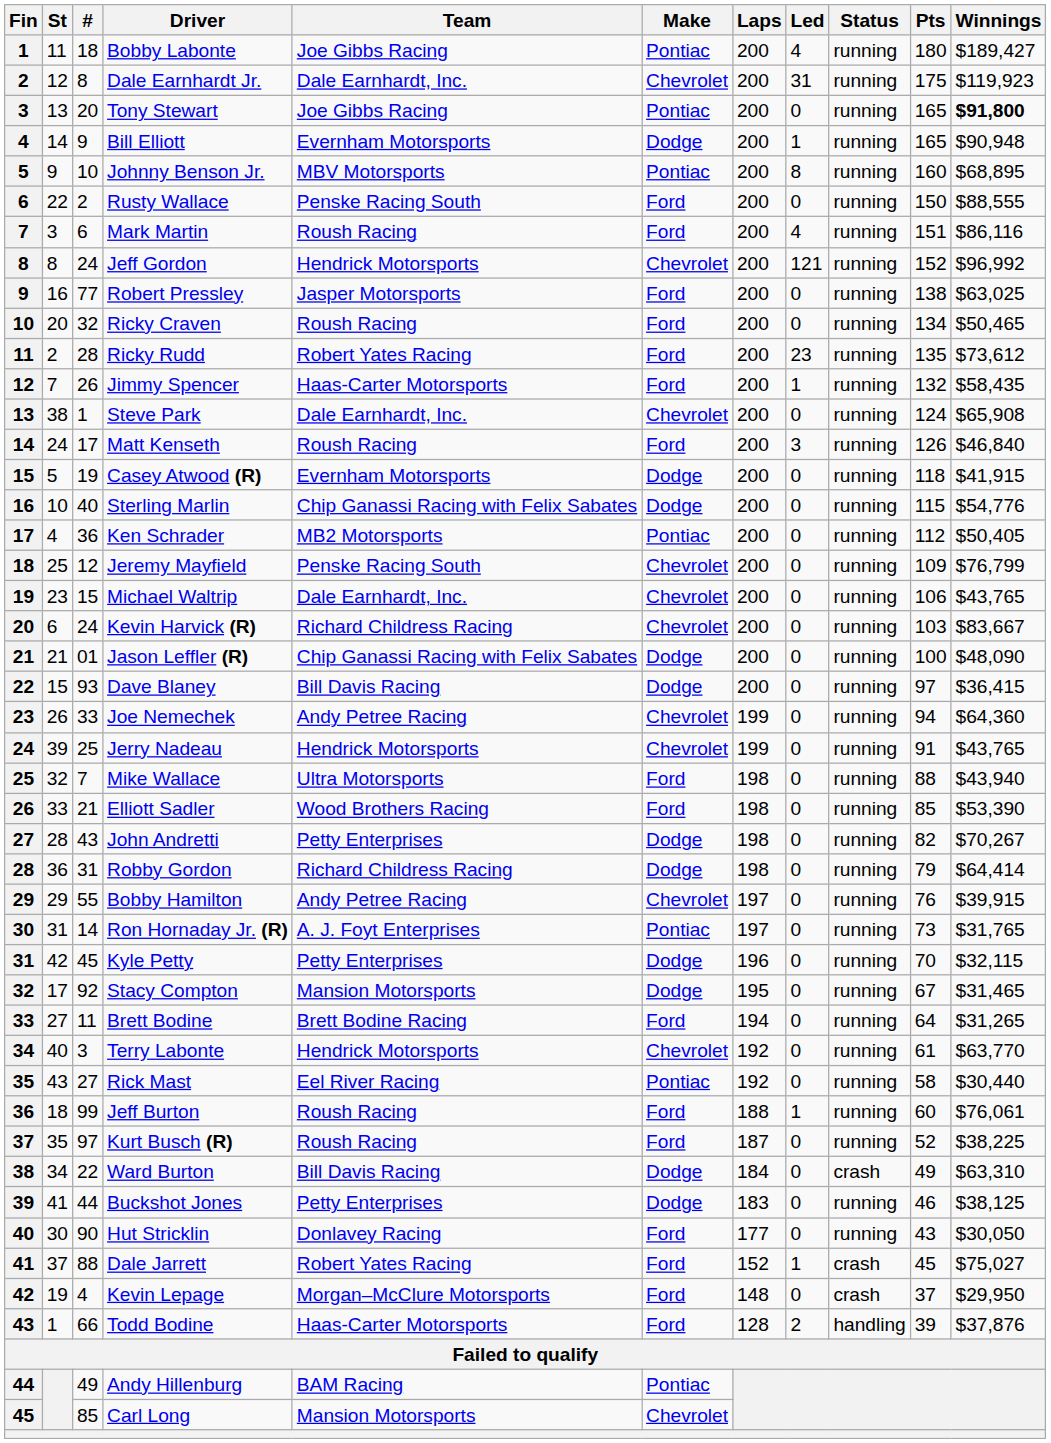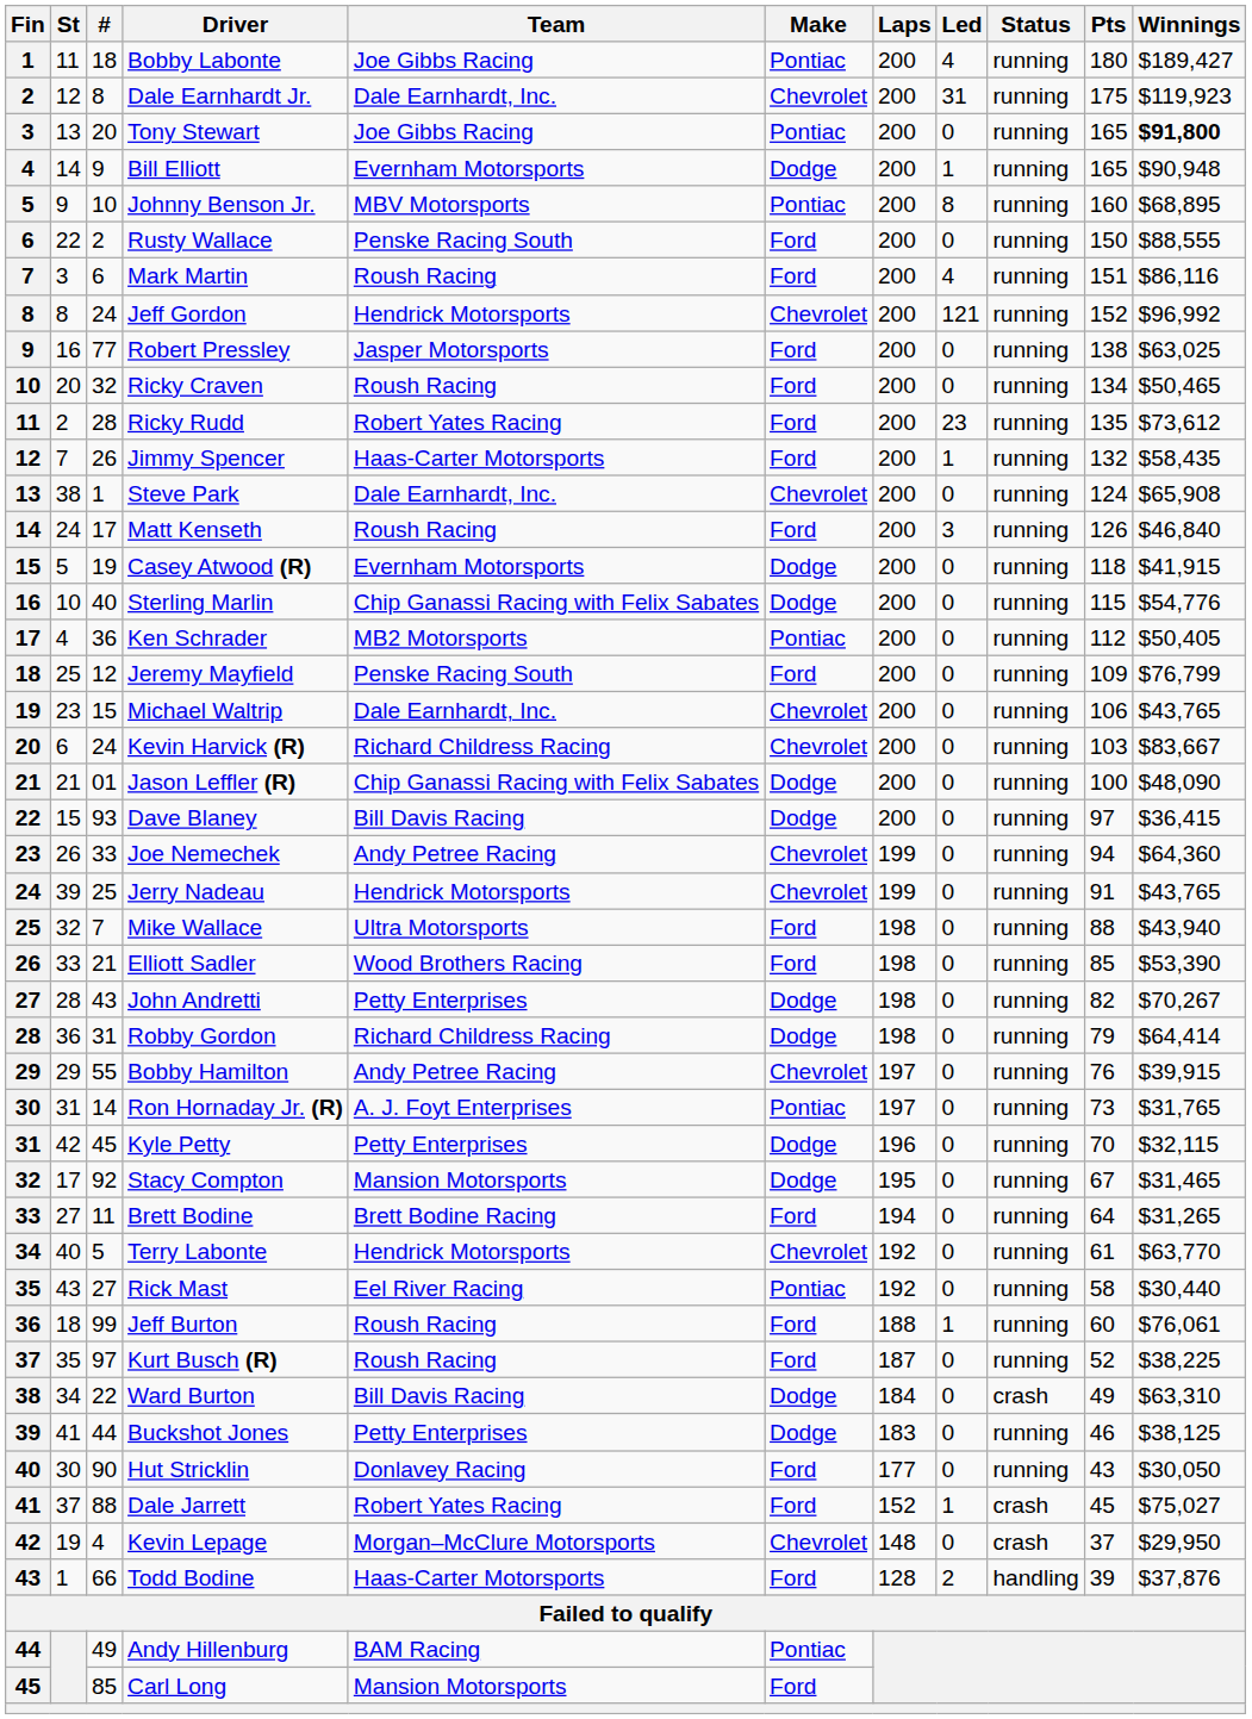 <table class="wikitable" style="font-size:95%">
 <tr>
 <th>Fin</th>
 <th>St</th>
 <th>#</th>
 <th>Driver</th>
 <th>Team</th>
 <th>Make</th>
 <th>Laps</th>
 <th>Led</th>
 <th>Status</th>
 <th>Pts</th>
 <th>Winnings</th>
 </tr>
 <tr>
 <th>1</th>
 <td>11</td>
 <td>18</td>
 <td><a href='#'>Bobby Labonte</a></td>
 <td><a href='#'>Joe Gibbs Racing</a></td>
 <td><a href='#'>Pontiac</a></td>
 <td>200</td>
 <td>4</td>
 <td>running</td>
 <td>180</td>
 <td>$189,427</td>
 </tr>
 <tr>
 <th>2</th>
 <td>12</td>
 <td>8</td>
 <td><a href='#'>Dale Earnhardt Jr.</a></td>
 <td><a href='#'>Dale Earnhardt, Inc.</a></td>
 <td><a href='#'>Chevrolet</a></td>
 <td>200</td>
 <td>31</td>
 <td>running</td>
 <td>175</td>
 <td>$119,923</td>
 </tr>
 <tr>
 <th>3</th>
 <td>13</td>
 <td>20</td>
 <td><a href='#'>Tony Stewart</a></td>
 <td><a href='#'>Joe Gibbs Racing</a></td>
 <td><a href='#'>Pontiac</a></td>
 <td>200</td>
 <td>0</td>
 <td>running</td>
 <td>165</td>
 <td><strong>$91,800</strong></td>
 </tr>
 <tr>
 <th>4</th>
 <td>14</td>
 <td>9</td>
 <td><a href='#'>Bill Elliott</a></td>
 <td><a href='#'>Evernham Motorsports</a></td>
 <td><a href='#'>Dodge</a></td>
 <td>200</td>
 <td>1</td>
 <td>running</td>
 <td>165</td>
 <td>$90,948</td>
 </tr>
 <tr>
 <th>5</th>
 <td>9</td>
 <td>10</td>
 <td><a href='#'>Johnny Benson Jr.</a></td>
 <td><a href='#'>MBV Motorsports</a></td>
 <td><a href='#'>Pontiac</a></td>
 <td>200</td>
 <td>8</td>
 <td>running</td>
 <td>160</td>
 <td>$68,895</td>
 </tr>
 <tr>
 <th>6</th>
 <td>22</td>
 <td>2</td>
 <td><a href='#'>Rusty Wallace</a></td>
 <td><a href='#'>Penske Racing South</a></td>
 <td><a href='#'>Ford</a></td>
 <td>200</td>
 <td>0</td>
 <td>running</td>
 <td>150</td>
 <td>$88,555</td>
 </tr>
 <tr>
 <th>7</th>
 <td>3</td>
 <td>6</td>
 <td><a href='#'>Mark Martin</a></td>
 <td><a href='#'>Roush Racing</a></td>
 <td><a href='#'>Ford</a></td>
 <td>200</td>
 <td>4</td>
 <td>running</td>
 <td>151</td>
 <td>$86,116</td>
 </tr>
 <tr>
 <th>8</th>
 <td>8</td>
 <td>24</td>
 <td><a href='#'>Jeff Gordon</a></td>
 <td><a href='#'>Hendrick Motorsports</a></td>
 <td><a href='#'>Chevrolet</a></td>
 <td>200</td>
 <td>121</td>
 <td>running</td>
 <td>152</td>
 <td>$96,992</td>
 </tr>
 <tr>
 <th>9</th>
 <td>16</td>
 <td>77</td>
 <td><a href='#'>Robert Pressley</a></td>
 <td><a href='#'>Jasper Motorsports</a></td>
 <td><a href='#'>Ford</a></td>
 <td>200</td>
 <td>0</td>
 <td>running</td>
 <td>138</td>
 <td>$63,025</td>
 </tr>
 <tr>
 <th>10</th>
 <td>20</td>
 <td>32</td>
 <td><a href='#'>Ricky Craven</a></td>
 <td><a href='#'>Roush Racing</a></td>
 <td><a href='#'>Ford</a></td>
 <td>200</td>
 <td>0</td>
 <td>running</td>
 <td>134</td>
 <td>$50,465</td>
 </tr>
 <tr>
 <th>11</th>
 <td>2</td>
 <td>28</td>
 <td><a href='#'>Ricky Rudd</a></td>
 <td><a href='#'>Robert Yates Racing</a></td>
 <td><a href='#'>Ford</a></td>
 <td>200</td>
 <td>23</td>
 <td>running</td>
 <td>135</td>
 <td>$73,612</td>
 </tr>
 <tr>
 <th>12</th>
 <td>7</td>
 <td>26</td>
 <td><a href='#'>Jimmy Spencer</a></td>
 <td><a href='#'>Haas-Carter Motorsports</a></td>
 <td><a href='#'>Ford</a></td>
 <td>200</td>
 <td>1</td>
 <td>running</td>
 <td>132</td>
 <td>$58,435</td>
 </tr>
 <tr>
 <th>13</th>
 <td>38</td>
 <td>1</td>
 <td><a href='#'>Steve Park</a></td>
 <td><a href='#'>Dale Earnhardt, Inc.</a></td>
 <td><a href='#'>Chevrolet</a></td>
 <td>200</td>
 <td>0</td>
 <td>running</td>
 <td>124</td>
 <td>$65,908</td>
 </tr>
 <tr>
 <th>14</th>
 <td>24</td>
 <td>17</td>
 <td><a href='#'>Matt Kenseth</a></td>
 <td><a href='#'>Roush Racing</a></td>
 <td><a href='#'>Ford</a></td>
 <td>200</td>
 <td>3</td>
 <td>running</td>
 <td>126</td>
 <td>$46,840</td>
 </tr>
 <tr>
 <th>15</th>
 <td>5</td>
 <td>19</td>
 <td><a href='#'>Casey Atwood</a> <strong>(R)</strong></td>
 <td><a href='#'>Evernham Motorsports</a></td>
 <td><a href='#'>Dodge</a></td>
 <td>200</td>
 <td>0</td>
 <td>running</td>
 <td>118</td>
 <td>$41,915</td>
 </tr>
 <tr>
 <th>16</th>
 <td>10</td>
 <td>40</td>
 <td><a href='#'>Sterling Marlin</a></td>
 <td><a href='#'>Chip Ganassi Racing with Felix Sabates</a></td>
 <td><a href='#'>Dodge</a></td>
 <td>200</td>
 <td>0</td>
 <td>running</td>
 <td>115</td>
 <td>$54,776</td>
 </tr>
 <tr>
 <th>17</th>
 <td>4</td>
 <td>36</td>
 <td><a href='#'>Ken Schrader</a></td>
 <td><a href='#'>MB2 Motorsports</a></td>
 <td><a href='#'>Pontiac</a></td>
 <td>200</td>
 <td>0</td>
 <td>running</td>
 <td>112</td>
 <td>$50,405</td>
 </tr>
 <tr>
 <th>18</th>
 <td>25</td>
 <td>12</td>
 <td><a href='#'>Jeremy Mayfield</a></td>
 <td><a href='#'>Penske Racing South</a></td>
-<td><a href='#'>Chevrolet</a></td>
+<td><a href='#'>Ford</a></td>
 <td>200</td>
 <td>0</td>
 <td>running</td>
 <td>109</td>
 <td>$76,799</td>
 </tr>
 <tr>
 <th>19</th>
 <td>23</td>
 <td>15</td>
 <td><a href='#'>Michael Waltrip</a></td>
 <td><a href='#'>Dale Earnhardt, Inc.</a></td>
 <td><a href='#'>Chevrolet</a></td>
 <td>200</td>
 <td>0</td>
 <td>running</td>
 <td>106</td>
 <td>$43,765</td>
 </tr>
 <tr>
 <th>20</th>
 <td>6</td>
 <td>24</td>
 <td><a href='#'>Kevin Harvick</a> <strong>(R)</strong></td>
 <td><a href='#'>Richard Childress Racing</a></td>
 <td><a href='#'>Chevrolet</a></td>
 <td>200</td>
 <td>0</td>
 <td>running</td>
 <td>103</td>
 <td>$83,667</td>
 </tr>
 <tr>
 <th>21</th>
 <td>21</td>
 <td>01</td>
 <td><a href='#'>Jason Leffler</a> <strong>(R)</strong></td>
 <td><a href='#'>Chip Ganassi Racing with Felix Sabates</a></td>
 <td><a href='#'>Dodge</a></td>
 <td>200</td>
 <td>0</td>
 <td>running</td>
 <td>100</td>
 <td>$48,090</td>
 </tr>
 <tr>
 <th>22</th>
 <td>15</td>
 <td>93</td>
 <td><a href='#'>Dave Blaney</a></td>
 <td><a href='#'>Bill Davis Racing</a></td>
 <td><a href='#'>Dodge</a></td>
 <td>200</td>
 <td>0</td>
 <td>running</td>
 <td>97</td>
 <td>$36,415</td>
 </tr>
 <tr>
 <th>23</th>
 <td>26</td>
 <td>33</td>
 <td><a href='#'>Joe Nemechek</a></td>
 <td><a href='#'>Andy Petree Racing</a></td>
 <td><a href='#'>Chevrolet</a></td>
 <td>199</td>
 <td>0</td>
 <td>running</td>
 <td>94</td>
 <td>$64,360</td>
 </tr>
 <tr>
 <th>24</th>
 <td>39</td>
 <td>25</td>
 <td><a href='#'>Jerry Nadeau</a></td>
 <td><a href='#'>Hendrick Motorsports</a></td>
 <td><a href='#'>Chevrolet</a></td>
 <td>199</td>
 <td>0</td>
 <td>running</td>
 <td>91</td>
 <td>$43,765</td>
 </tr>
 <tr>
 <th>25</th>
 <td>32</td>
 <td>7</td>
 <td><a href='#'>Mike Wallace</a></td>
 <td><a href='#'>Ultra Motorsports</a></td>
 <td><a href='#'>Ford</a></td>
 <td>198</td>
 <td>0</td>
 <td>running</td>
 <td>88</td>
 <td>$43,940</td>
 </tr>
 <tr>
 <th>26</th>
 <td>33</td>
 <td>21</td>
 <td><a href='#'>Elliott Sadler</a></td>
 <td><a href='#'>Wood Brothers Racing</a></td>
 <td><a href='#'>Ford</a></td>
 <td>198</td>
 <td>0</td>
 <td>running</td>
 <td>85</td>
 <td>$53,390</td>
 </tr>
 <tr>
 <th>27</th>
 <td>28</td>
 <td>43</td>
 <td><a href='#'>John Andretti</a></td>
 <td><a href='#'>Petty Enterprises</a></td>
 <td><a href='#'>Dodge</a></td>
 <td>198</td>
 <td>0</td>
 <td>running</td>
 <td>82</td>
 <td>$70,267</td>
 </tr>
 <tr>
 <th>28</th>
 <td>36</td>
 <td>31</td>
 <td><a href='#'>Robby Gordon</a></td>
 <td><a href='#'>Richard Childress Racing</a></td>
 <td><a href='#'>Dodge</a></td>
 <td>198</td>
 <td>0</td>
 <td>running</td>
 <td>79</td>
 <td>$64,414</td>
 </tr>
 <tr>
 <th>29</th>
 <td>29</td>
 <td>55</td>
 <td><a href='#'>Bobby Hamilton</a></td>
 <td><a href='#'>Andy Petree Racing</a></td>
 <td><a href='#'>Chevrolet</a></td>
 <td>197</td>
 <td>0</td>
 <td>running</td>
 <td>76</td>
 <td>$39,915</td>
 </tr>
 <tr>
 <th>30</th>
 <td>31</td>
 <td>14</td>
 <td><a href='#'>Ron Hornaday Jr.</a> <strong>(R)</strong></td>
 <td><a href='#'>A. J. Foyt Enterprises</a></td>
 <td><a href='#'>Pontiac</a></td>
 <td>197</td>
 <td>0</td>
 <td>running</td>
 <td>73</td>
 <td>$31,765</td>
 </tr>
 <tr>
 <th>31</th>
 <td>42</td>
 <td>45</td>
 <td><a href='#'>Kyle Petty</a></td>
 <td><a href='#'>Petty Enterprises</a></td>
 <td><a href='#'>Dodge</a></td>
 <td>196</td>
 <td>0</td>
 <td>running</td>
 <td>70</td>
 <td>$32,115</td>
 </tr>
 <tr>
 <th>32</th>
 <td>17</td>
 <td>92</td>
 <td><a href='#'>Stacy Compton</a></td>
 <td><a href='#'>Mansion Motorsports</a></td>
 <td><a href='#'>Dodge</a></td>
 <td>195</td>
 <td>0</td>
 <td>running</td>
 <td>67</td>
 <td>$31,465</td>
 </tr>
 <tr>
 <th>33</th>
 <td>27</td>
 <td>11</td>
 <td><a href='#'>Brett Bodine</a></td>
 <td><a href='#'>Brett Bodine Racing</a></td>
 <td><a href='#'>Ford</a></td>
 <td>194</td>
 <td>0</td>
 <td>running</td>
 <td>64</td>
 <td>$31,265</td>
 </tr>
 <tr>
 <th>34</th>
 <td>40</td>
-<td>3</td>
+<td>5</td>
 <td><a href='#'>Terry Labonte</a></td>
 <td><a href='#'>Hendrick Motorsports</a></td>
 <td><a href='#'>Chevrolet</a></td>
 <td>192</td>
 <td>0</td>
 <td>running</td>
 <td>61</td>
 <td>$63,770</td>
 </tr>
 <tr>
 <th>35</th>
 <td>43</td>
 <td>27</td>
 <td><a href='#'>Rick Mast</a></td>
 <td><a href='#'>Eel River Racing</a></td>
 <td><a href='#'>Pontiac</a></td>
 <td>192</td>
 <td>0</td>
 <td>running</td>
 <td>58</td>
 <td>$30,440</td>
 </tr>
 <tr>
 <th>36</th>
 <td>18</td>
 <td>99</td>
 <td><a href='#'>Jeff Burton</a></td>
 <td><a href='#'>Roush Racing</a></td>
 <td><a href='#'>Ford</a></td>
 <td>188</td>
 <td>1</td>
 <td>running</td>
 <td>60</td>
 <td>$76,061</td>
 </tr>
 <tr>
 <th>37</th>
 <td>35</td>
 <td>97</td>
 <td><a href='#'>Kurt Busch</a> <strong>(R)</strong></td>
 <td><a href='#'>Roush Racing</a></td>
 <td><a href='#'>Ford</a></td>
 <td>187</td>
 <td>0</td>
 <td>running</td>
 <td>52</td>
 <td>$38,225</td>
 </tr>
 <tr>
 <th>38</th>
 <td>34</td>
 <td>22</td>
 <td><a href='#'>Ward Burton</a></td>
 <td><a href='#'>Bill Davis Racing</a></td>
 <td><a href='#'>Dodge</a></td>
 <td>184</td>
 <td>0</td>
 <td>crash</td>
 <td>49</td>
 <td>$63,310</td>
 </tr>
 <tr>
 <th>39</th>
 <td>41</td>
 <td>44</td>
 <td><a href='#'>Buckshot Jones</a></td>
 <td><a href='#'>Petty Enterprises</a></td>
 <td><a href='#'>Dodge</a></td>
 <td>183</td>
 <td>0</td>
 <td>running</td>
 <td>46</td>
 <td>$38,125</td>
 </tr>
 <tr>
 <th>40</th>
 <td>30</td>
 <td>90</td>
 <td><a href='#'>Hut Stricklin</a></td>
 <td><a href='#'>Donlavey Racing</a></td>
 <td><a href='#'>Ford</a></td>
 <td>177</td>
 <td>0</td>
 <td>running</td>
 <td>43</td>
 <td>$30,050</td>
 </tr>
 <tr>
 <th>41</th>
 <td>37</td>
 <td>88</td>
 <td><a href='#'>Dale Jarrett</a></td>
 <td><a href='#'>Robert Yates Racing</a></td>
 <td><a href='#'>Ford</a></td>
 <td>152</td>
 <td>1</td>
 <td>crash</td>
 <td>45</td>
 <td>$75,027</td>
 </tr>
 <tr>
 <th>42</th>
 <td>19</td>
 <td>4</td>
 <td><a href='#'>Kevin Lepage</a></td>
 <td><a href='#'>Morgan–McClure Motorsports</a></td>
-<td><a href='#'>Ford</a></td>
+<td><a href='#'>Chevrolet</a></td>
 <td>148</td>
 <td>0</td>
 <td>crash</td>
 <td>37</td>
 <td>$29,950</td>
 </tr>
 <tr>
 <th>43</th>
 <td>1</td>
 <td>66</td>
 <td><a href='#'>Todd Bodine</a></td>
 <td><a href='#'>Haas-Carter Motorsports</a></td>
 <td><a href='#'>Ford</a></td>
 <td>128</td>
 <td>2</td>
 <td>handling</td>
 <td>39</td>
 <td>$37,876</td>
 </tr>
 <tr>
 <th colspan="11">Failed to qualify</th>
 </tr>
 <tr>
 <th>44</th>
 <th rowspan="2"></th>
 <td>49</td>
 <td><a href='#'>Andy Hillenburg</a></td>
 <td><a href='#'>BAM Racing</a></td>
 <td><a href='#'>Pontiac</a></td>
 <th colspan="5" rowspan="2"></th>
 </tr>
 <tr>
 <th>45</th>
 <td>85</td>
 <td><a href='#'>Carl Long</a></td>
 <td><a href='#'>Mansion Motorsports</a></td>
-<td><a href='#'>Chevrolet</a></td>
+<td><a href='#'>Ford</a></td>
 </tr>
 <tr>
 <th colspan="11"></th>
 </tr>
 </table>
